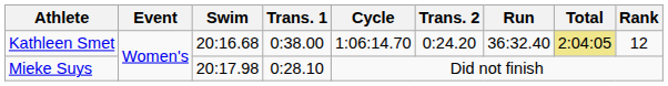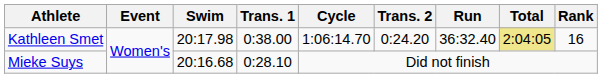 <table class=wikitable style="font-size:90%; text-align:center">
 <tr>
 <th>Athlete</th>
 <th>Event</th>
 <th>Swim</th>
 <th>Trans. 1</th>
 <th>Cycle</th>
 <th>Trans. 2</th>
 <th>Run</th>
 <th>Total</th>
 <th>Rank</th>
 </tr>
 <tr>
 <td align=left><a href='#'>Kathleen Smet</a></td>
 <td align=left rowspan=2><a href='#'>Women's</a></td>
-<td>20:16.68</td>
+<td>20:17.98</td>
 <td>0:38.00</td>
 <td>1:06:14.70</td>
 <td>0:24.20</td>
 <td>36:32.40</td>
 <td style="background: khaki;">2:04:05</td>
-<td>12</td>
+<td>16</td>
 </tr>
 <tr>
 <td align=left><a href='#'>Mieke Suys</a></td>
-<td>20:17.98</td>
+<td>20:16.68</td>
 <td>0:28.10</td>
 <td colspan=5>Did not finish</td>
 </tr>
 </table>
